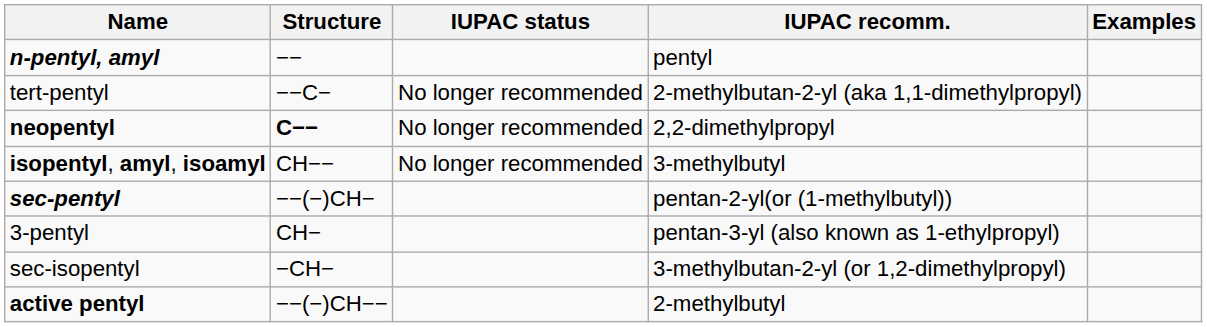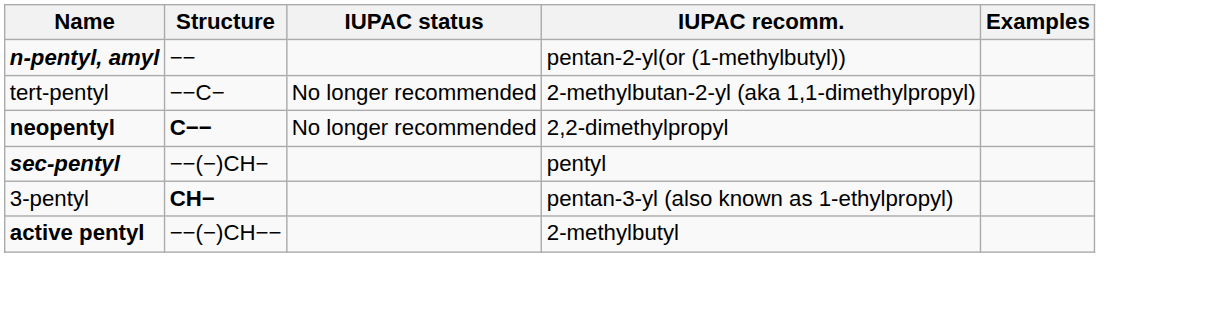 <table class="wikitable">
 <tr>
 <th>Name</th>
 <th>Structure</th>
 <th>IUPAC status</th>
 <th>IUPAC recomm.</th>
 <th>Examples</th>
 </tr>
 <tr>
 <td><strong><em>n<em>-pentyl<strong>, </strong>amyl<strong></td>
 <td>−−</td>
 <td></td>
-<td>pentyl</td>
+<td>pentan-2-yl(or (1-methylbutyl))</td>
 <td></td>
 </tr>
 <tr>
 <td></em></strong>tert</em>-pentyl</strong></td>
 <td>−−C−</td>
 <td>No longer recommended</td>
 <td>2-methylbutan-2-yl (aka 1,1-dimethylpropyl)</td>
 <td></td>
 </tr>
 <tr>
 <td><strong>neopentyl</strong></td>
 <td><strong>C−−</strong></td>
 <td>No longer recommended</td>
 <td>2,2-dimethylpropyl</td>
 <td></td>
 </tr>
 <tr>
-<td><strong>isopentyl</strong>, <strong>amyl</strong>, <strong>isoamyl</strong></td>
-<td>CH−−</td>
-<td>No longer recommended</td>
-<td>3-methylbutyl</td>
-<td></td>
-</tr>
-<tr>
 <td><strong><em>sec<em>-pentyl<strong></td>
 <td>−−(−)CH−</td>
 <td></td>
-<td>pentan-2-yl(or (1-methylbutyl))</td>
+<td>pentyl</td>
 <td></td>
 </tr>
 <tr>
 <td></strong>3-pentyl<strong></td>
-<td>CH−</td>
+<td><strong>CH−</strong></td>
 <td></td>
 <td>pentan-3-yl (also known as 1-ethylpropyl)</td>
-<td></td>
-</tr>
-<tr>
-<td></em></strong>sec</em>-isopentyl</strong></td>
-<td>−CH−</td>
-<td></td>
-<td>3-methylbutan-2-yl (or 1,2-dimethylpropyl)</td>
 <td></td>
 </tr>
 <tr>
 <td><strong>active pentyl</strong></td>
 <td>−−(−)CH−−</td>
 <td></td>
 <td>2-methylbutyl</td>
 <td></td>
 </tr>
 </table>
